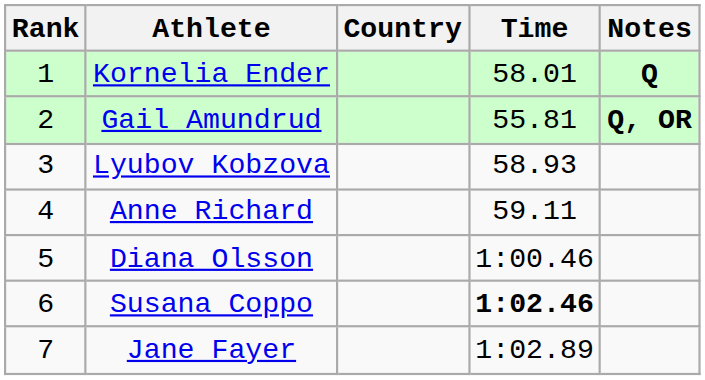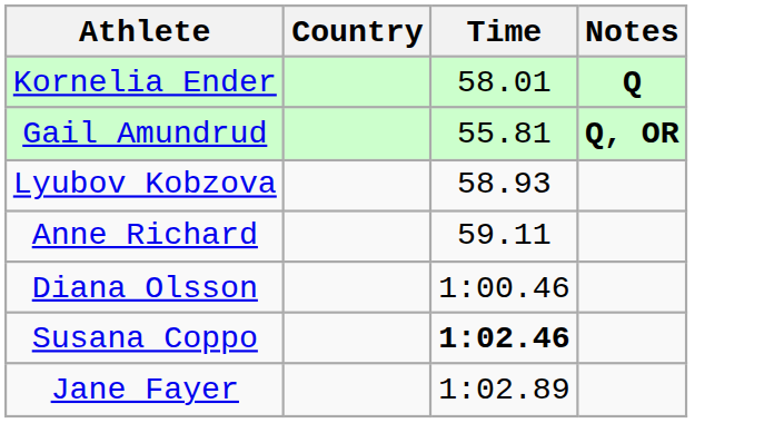 <table class="wikitable sortable" style="text-align:center">
 <tr>
-<th>Rank</th>
 <th>Athlete</th>
 <th>Country</th>
 <th>Time</th>
 <th>Notes</th>
 </tr>
 <tr bgcolor=ccffcc>
-<td>1</td>
 <td><a href='#'>Kornelia Ender</a></td>
 <td align=left></td>
 <td>58.01</td>
 <td><strong>Q </strong></td>
 </tr>
 <tr bgcolor=ccffcc>
-<td>2</td>
 <td><a href='#'>Gail Amundrud</a></td>
 <td align=left></td>
 <td>55.81</td>
 <td><strong>Q, OR </strong></td>
 </tr>
 <tr>
-<td>3</td>
 <td><a href='#'>Lyubov Kobzova</a></td>
 <td align=left></td>
 <td>58.93</td>
 <td><strong> </strong></td>
 </tr>
 <tr>
-<td>4</td>
 <td><a href='#'>Anne Richard</a></td>
 <td align=left></td>
 <td>59.11</td>
 <td><strong> </strong></td>
 </tr>
 <tr>
-<td>5</td>
 <td><a href='#'>Diana Olsson</a></td>
 <td align=left></td>
 <td>1:00.46</td>
 <td><strong> </strong></td>
 </tr>
 <tr>
-<td>6</td>
 <td><a href='#'>Susana Coppo</a></td>
 <td align=left></td>
 <td><strong>1:02.46</strong></td>
 <td><strong> </strong></td>
 </tr>
 <tr>
-<td>7</td>
 <td><a href='#'>Jane Fayer</a></td>
 <td align=left></td>
 <td>1:02.89</td>
 <td><strong> </strong></td>
 </tr>
 </table>
